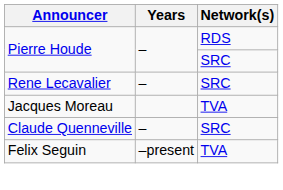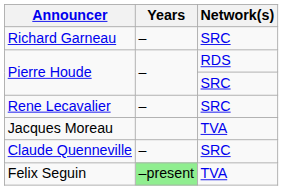 <table class="wikitable">
 <tr>
 <th><a href='#'>Announcer</a></th>
 <th>Years</th>
 <th>Network(s)</th>
+</tr>
+<tr>
+<td><a href='#'>Richard Garneau</a></td>
+<td>–</td>
+<td><a href='#'>SRC</a></td>
 </tr>
 <tr>
 <td rowspan="2"><a href='#'>Pierre Houde</a></td>
 <td rowspan="2">–</td>
 <td><a href='#'>RDS</a></td>
 </tr>
 <tr>
 <td><a href='#'>SRC</a></td>
 </tr>
 <tr>
 <td><a href='#'>Rene Lecavalier</a></td>
 <td>–</td>
 <td><a href='#'>SRC</a></td>
 </tr>
 <tr>
 <td>Jacques Moreau</td>
 <td></td>
 <td><a href='#'>TVA</a></td>
 </tr>
 <tr>
 <td><a href='#'>Claude Quenneville</a></td>
 <td>–</td>
 <td><a href='#'>SRC</a></td>
 </tr>
 <tr>
 <td>Felix Seguin</td>
-<td>–present</td>
+<td style="background: lightgreen;">–present</td>
 <td><a href='#'>TVA</a></td>
 </tr>
 </table>
